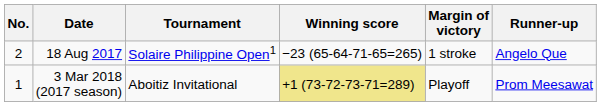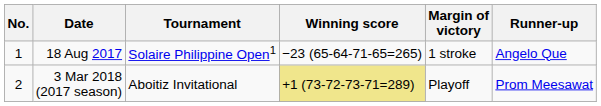 <table class="wikitable" style="font-size:95%;">
 <tr>
 <th>No.</th>
 <th>Date</th>
 <th>Tournament</th>
 <th>Winning score</th>
 <th>Margin of<br>victory</th>
 <th>Runner-up</th>
 </tr>
 <tr>
-<td align=center>2</td>
+<td align=center>1</td>
 <td align=right>18 Aug <a href='#'>2017</a></td>
 <td><a href='#'>Solaire Philippine Open</a><sup>1</sup></td>
 <td>−23 (65-64-71-65=265)</td>
 <td>1 stroke</td>
 <td> <a href='#'>Angelo Que</a></td>
 </tr>
 <tr>
-<td align=center>1</td>
+<td align=center>2</td>
 <td align=right>3 Mar 2018<br>(2017 season)</td>
 <td>Aboitiz Invitational</td>
 <td style="background: khaki;">+1 (73-72-73-71=289)</td>
 <td>Playoff</td>
 <td> <a href='#'>Prom Meesawat</a></td>
 </tr>
 </table>
